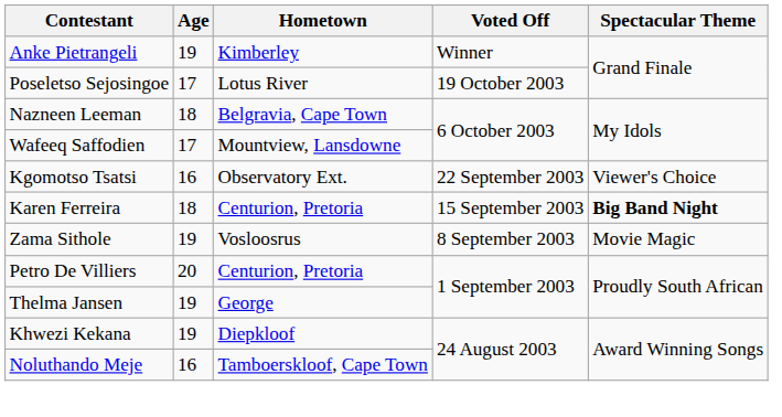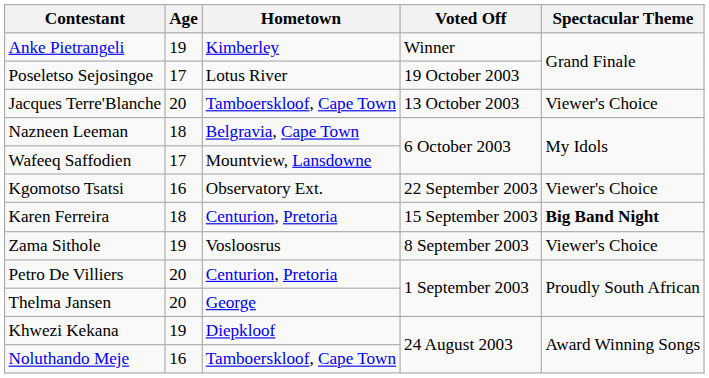 <table class="wikitable" style="font-size:95%;">
 <tr>
 <th>Contestant</th>
 <th>Age</th>
 <th>Hometown</th>
 <th>Voted Off</th>
 <th>Spectacular Theme</th>
 </tr>
 <tr>
 <td><a href='#'>Anke Pietrangeli</a></td>
 <td>19</td>
 <td><a href='#'>Kimberley</a></td>
 <td>Winner</td>
 <td rowspan="2">Grand Finale</td>
 </tr>
 <tr>
 <td>Poseletso Sejosingoe</td>
 <td>17</td>
 <td>Lotus River</td>
 <td>19 October 2003</td>
+</tr>
+<tr>
+<td>Jacques Terre'Blanche</td>
+<td>20</td>
+<td><a href='#'>Tamboerskloof</a>, <a href='#'>Cape Town</a></td>
+<td>13 October 2003</td>
+<td>Viewer's Choice</td>
 </tr>
 <tr>
 <td>Nazneen Leeman</td>
 <td>18</td>
 <td><a href='#'>Belgravia</a>, <a href='#'>Cape Town</a></td>
 <td rowspan="2">6 October 2003</td>
 <td rowspan="2">My Idols</td>
 </tr>
 <tr>
 <td>Wafeeq Saffodien</td>
 <td>17</td>
 <td>Mountview, <a href='#'>Lansdowne</a></td>
 </tr>
 <tr>
 <td>Kgomotso Tsatsi</td>
 <td>16</td>
 <td>Observatory Ext.</td>
 <td>22 September 2003</td>
 <td>Viewer's Choice</td>
 </tr>
 <tr>
 <td>Karen Ferreira</td>
 <td>18</td>
 <td><a href='#'>Centurion</a>, <a href='#'>Pretoria</a></td>
 <td>15 September 2003</td>
 <td><strong>Big Band Night</strong></td>
 </tr>
 <tr>
 <td>Zama Sithole</td>
 <td>19</td>
 <td>Vosloosrus</td>
 <td>8 September 2003</td>
-<td>Movie Magic</td>
+<td>Viewer's Choice</td>
 </tr>
 <tr>
 <td>Petro De Villiers</td>
 <td>20</td>
 <td><a href='#'>Centurion</a>, <a href='#'>Pretoria</a></td>
 <td rowspan="2">1 September 2003</td>
 <td rowspan="2">Proudly South African</td>
 </tr>
 <tr>
 <td>Thelma Jansen</td>
-<td>19</td>
+<td>20</td>
 <td><a href='#'>George</a></td>
 </tr>
 <tr>
 <td>Khwezi Kekana</td>
 <td>19</td>
 <td><a href='#'>Diepkloof</a></td>
 <td rowspan="2">24 August 2003</td>
 <td rowspan="2">Award Winning Songs</td>
 </tr>
 <tr>
 <td><a href='#'>Noluthando Meje</a></td>
 <td>16</td>
 <td><a href='#'>Tamboerskloof</a>, <a href='#'>Cape Town</a></td>
 </tr>
 </table>
